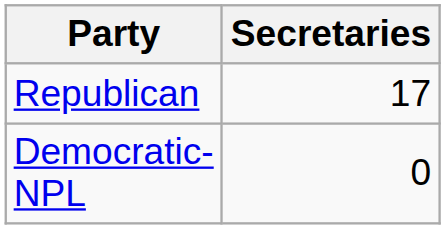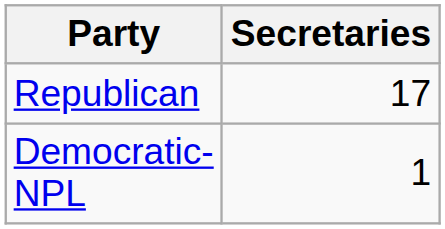 <table align=right class=wikitable width=150>
 <tr>
 <th>Party</th>
 <th>Secretaries</th>
 </tr>
 <tr>
 <td><a href='#'>Republican</a></td>
 <td align=right>17</td>
 </tr>
 <tr>
 <td><a href='#'>Democratic-NPL</a></td>
-<td align=right>0</td>
+<td align=right>1</td>
 </tr>
 </table>
